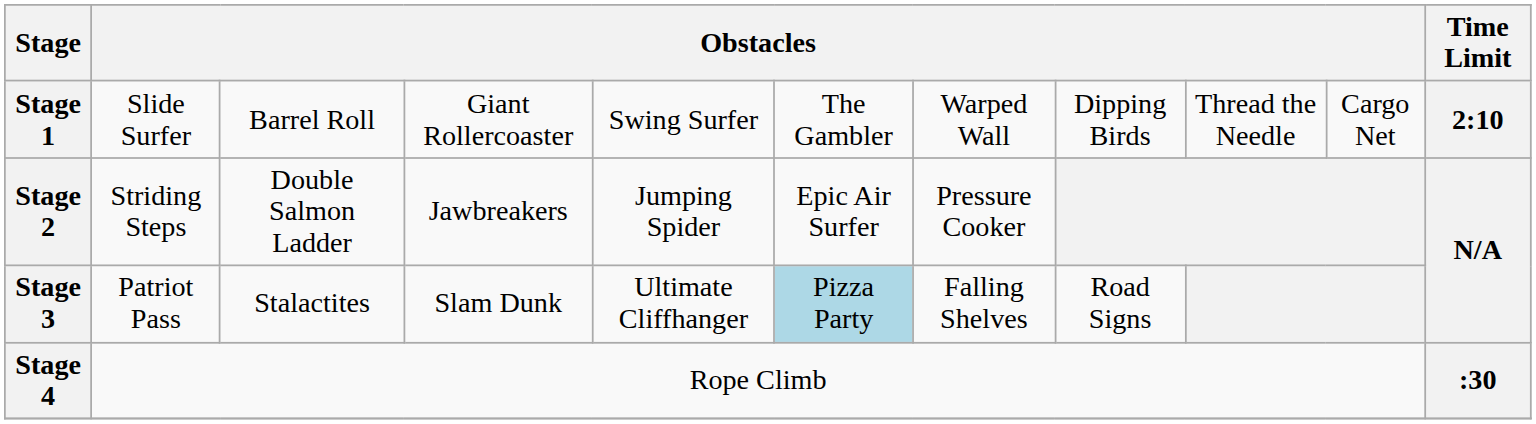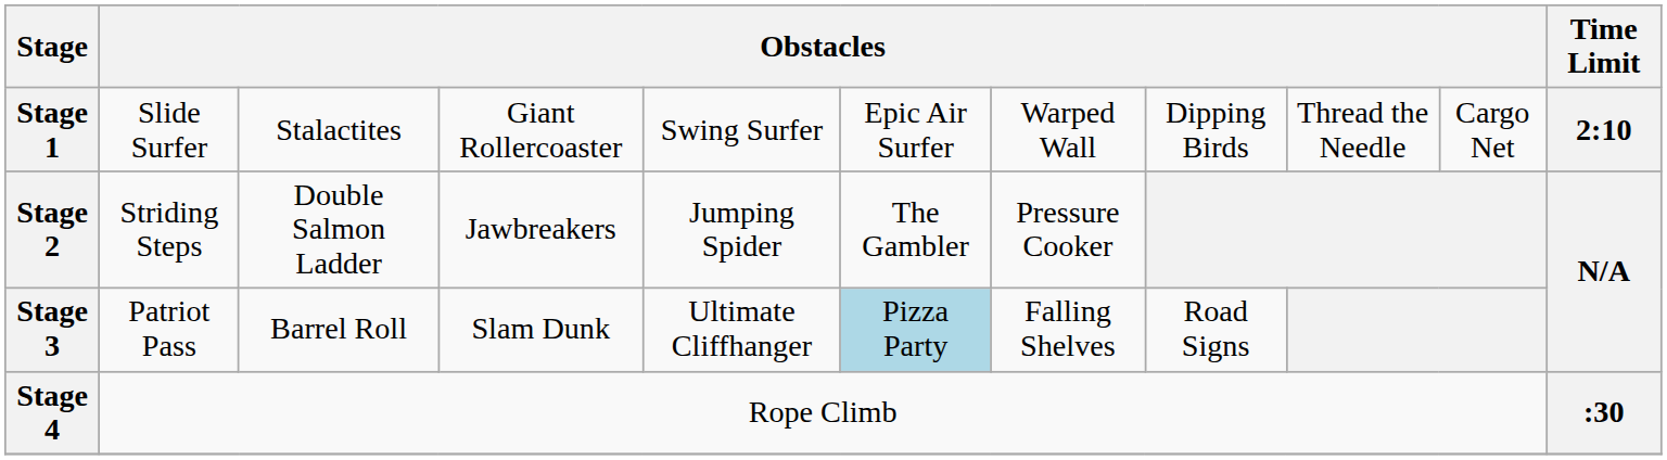 <table class="wikitable" style="text-align:center;">
 <tr>
 <th colspan="1">Stage</th>
 <th colspan="9">Obstacles</th>
 <th colspan="1">Time Limit</th>
 </tr>
 <tr>
 <th>Stage 1</th>
 <td>Slide Surfer</td>
-<td>Barrel Roll</td>
+<td>Stalactites</td>
 <td>Giant Rollercoaster</td>
 <td>Swing Surfer</td>
-<td>The Gambler</td>
+<td>Epic Air Surfer</td>
 <td>Warped Wall</td>
 <td>Dipping Birds</td>
 <td>Thread the Needle</td>
 <td>Cargo Net</td>
 <th>2:10</th>
 </tr>
 <tr>
 <th>Stage 2</th>
 <td>Striding Steps</td>
 <td>Double Salmon Ladder</td>
 <td>Jawbreakers</td>
 <td>Jumping Spider</td>
-<td>Epic Air Surfer</td>
+<td>The Gambler</td>
 <td>Pressure Cooker</td>
 <th colspan="3"></th>
 <th rowspan="2">N/A</th>
 </tr>
 <tr>
 <th>Stage 3</th>
 <td>Patriot Pass</td>
-<td>Stalactites</td>
+<td>Barrel Roll</td>
 <td>Slam Dunk</td>
 <td>Ultimate Cliffhanger</td>
 <td bgcolor="lightblue">Pizza Party</td>
 <td>Falling Shelves</td>
 <td>Road Signs</td>
 <th colspan="2"></th>
 </tr>
 <tr>
 <th>Stage 4</th>
 <td colspan="9">Rope Climb</td>
 <th>:30</th>
 </tr>
 <tr>
 </tr>
 </table>
